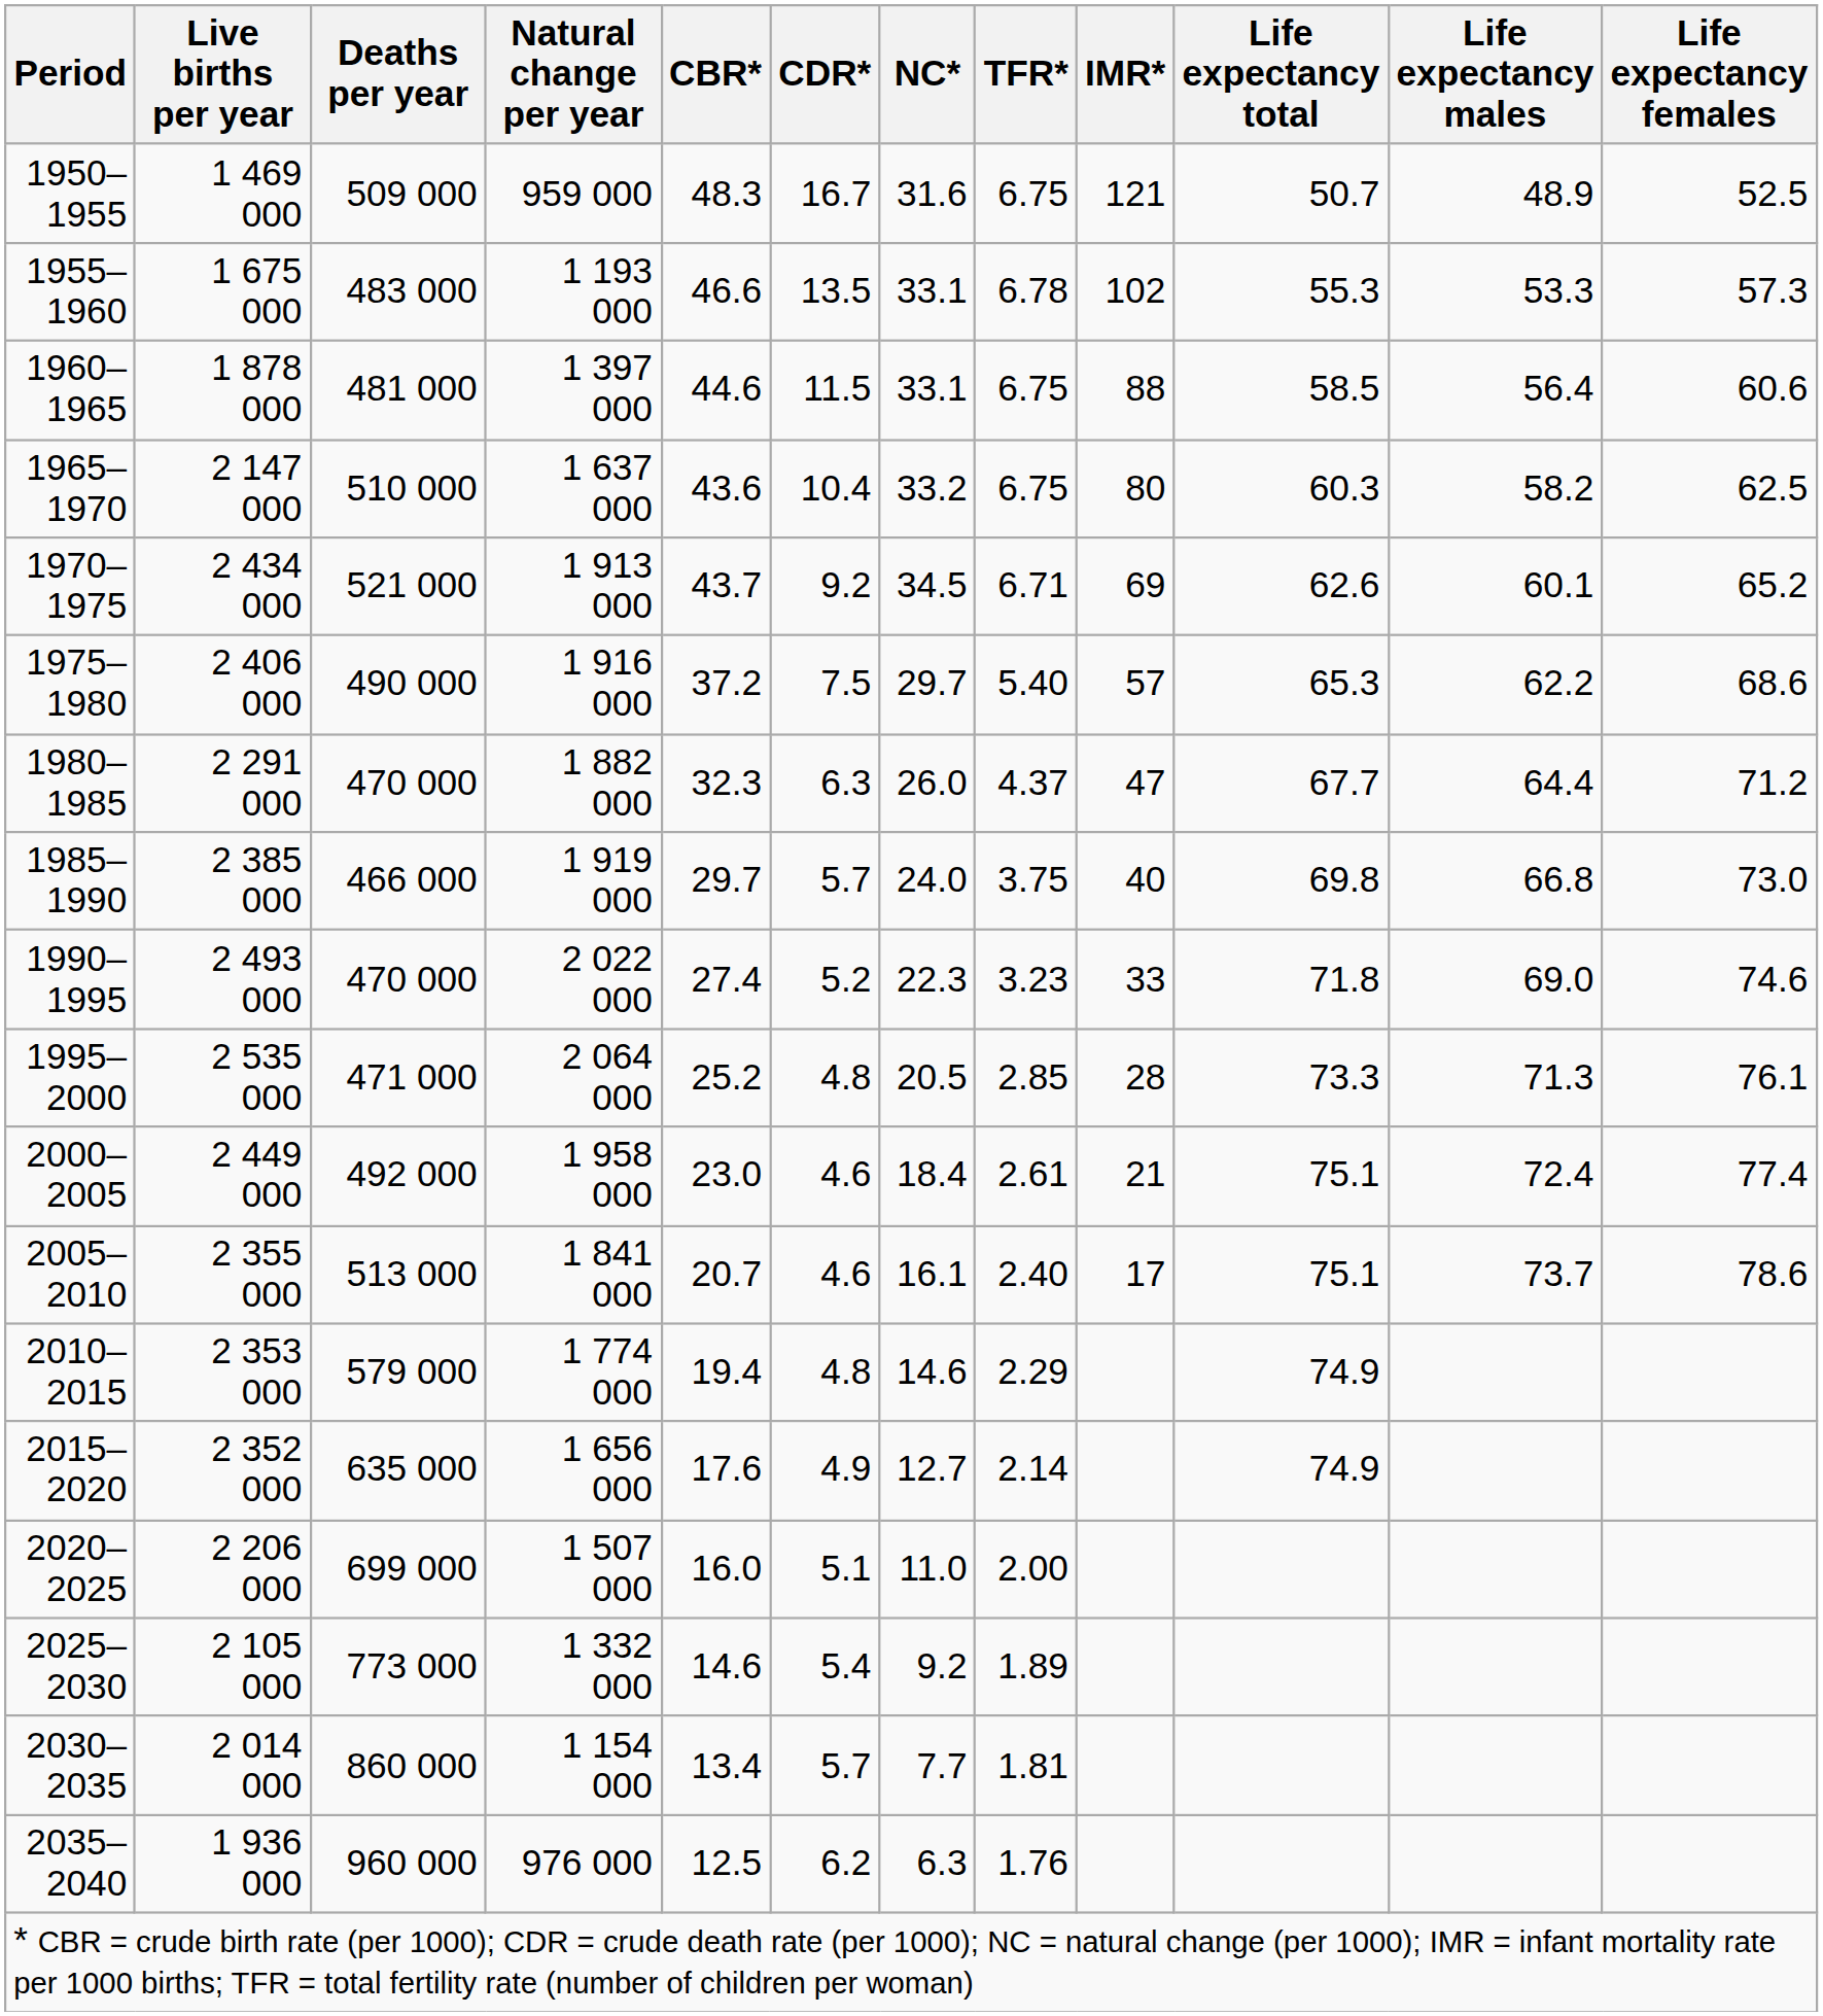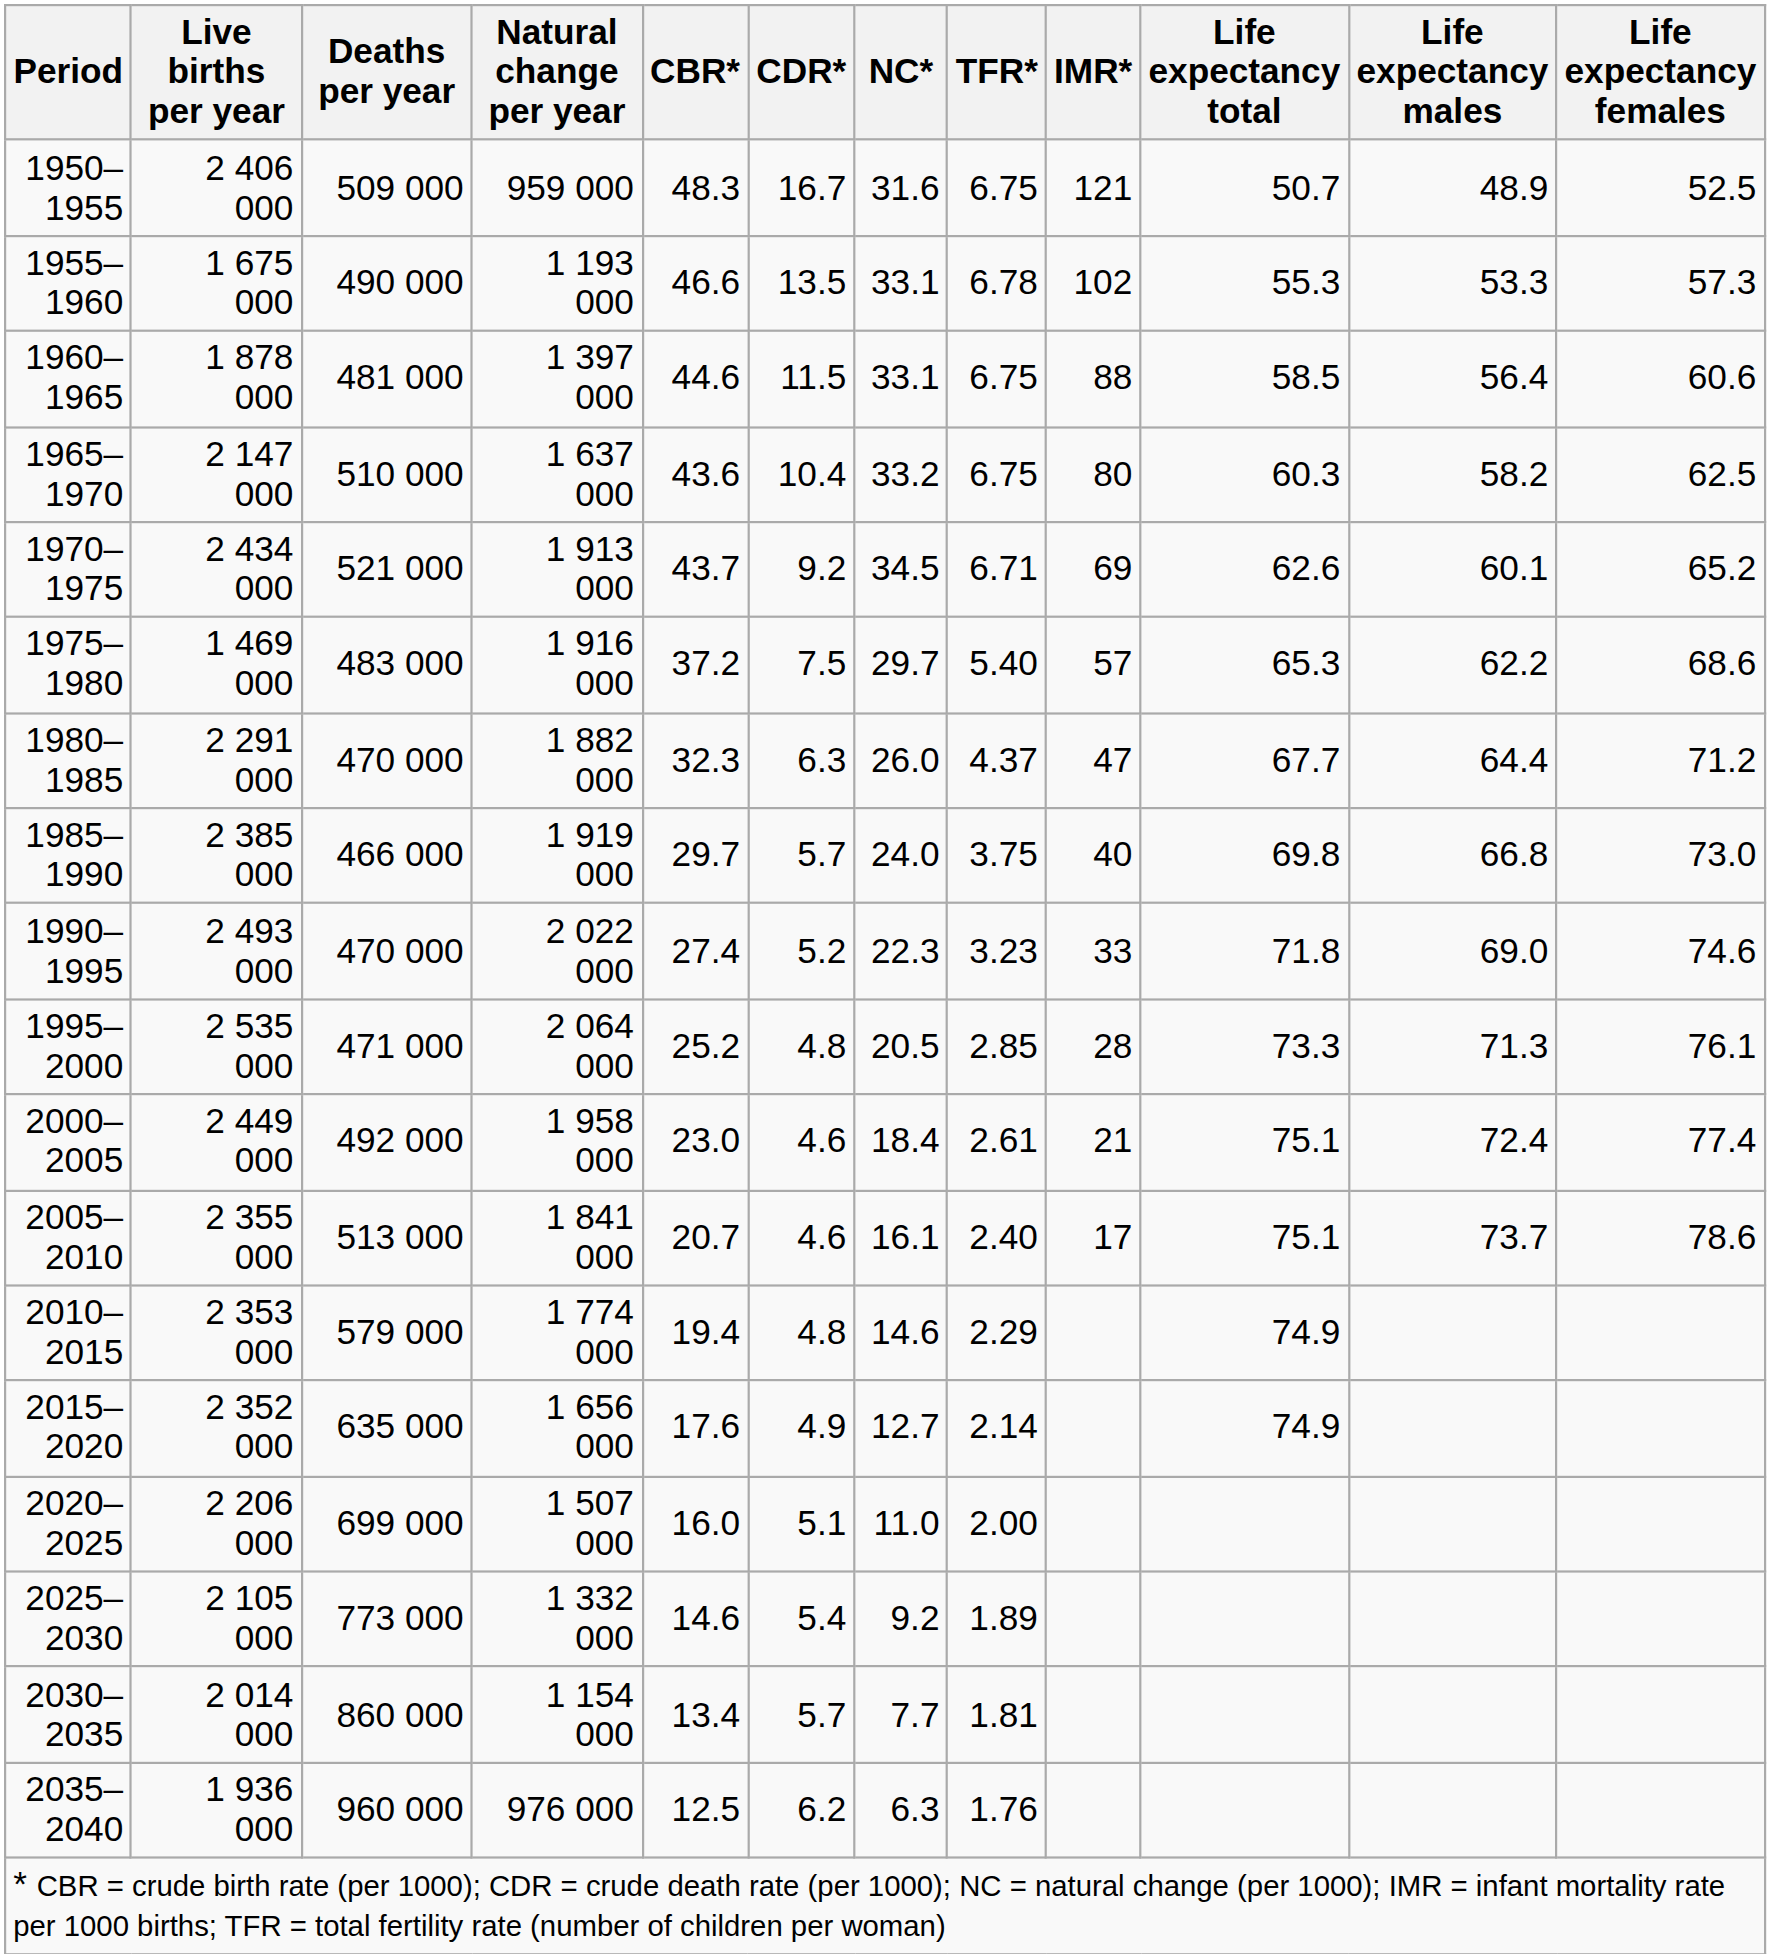 <table class="wikitable" style="text-align: right;">
 <tr>
 <th width="50pt">Period</th>
 <th width="70pt">Live births<br>per year</th>
 <th width="70pt">Deaths<br>per year</th>
 <th width="70pt">Natural change<br>per year</th>
 <th width="35pt">CBR*</th>
 <th width="35pt">CDR*</th>
 <th width="35pt">NC*</th>
 <th width="35pt">TFR*</th>
 <th width="35pt">IMR*</th>
 <th width="50pt">Life expectancy <br>total</th>
 <th width="50pt">Life expectancy <br>males</th>
 <th width="50pt">Life expectancy <br>females</th>
 </tr>
 <tr>
 <td>1950–1955</td>
-<td>1 469 000</td>
+<td>2 406 000</td>
 <td>509 000</td>
 <td>959 000</td>
 <td>48.3</td>
 <td>16.7</td>
 <td>31.6</td>
 <td>6.75</td>
 <td>121</td>
 <td>50.7</td>
 <td>48.9</td>
 <td>52.5</td>
 </tr>
 <tr>
 <td>1955–1960</td>
 <td>1 675 000</td>
-<td>483 000</td>
+<td>490 000</td>
 <td>1 193 000</td>
 <td>46.6</td>
 <td>13.5</td>
 <td>33.1</td>
 <td>6.78</td>
 <td>102</td>
 <td>55.3</td>
 <td>53.3</td>
 <td>57.3</td>
 </tr>
 <tr>
 <td>1960–1965</td>
 <td>1 878 000</td>
 <td>481 000</td>
 <td>1 397 000</td>
 <td>44.6</td>
 <td>11.5</td>
 <td>33.1</td>
 <td>6.75</td>
 <td>88</td>
 <td>58.5</td>
 <td>56.4</td>
 <td>60.6</td>
 </tr>
 <tr>
 <td>1965–1970</td>
 <td>2 147 000</td>
 <td>510 000</td>
 <td>1 637 000</td>
 <td>43.6</td>
 <td>10.4</td>
 <td>33.2</td>
 <td>6.75</td>
 <td>80</td>
 <td>60.3</td>
 <td>58.2</td>
 <td>62.5</td>
 </tr>
 <tr>
 <td>1970–1975</td>
 <td>2 434 000</td>
 <td>521 000</td>
 <td>1 913 000</td>
 <td>43.7</td>
 <td>9.2</td>
 <td>34.5</td>
 <td>6.71</td>
 <td>69</td>
 <td>62.6</td>
 <td>60.1</td>
 <td>65.2</td>
 </tr>
 <tr>
 <td>1975–1980</td>
-<td>2 406 000</td>
-<td>490 000</td>
+<td>1 469 000</td>
+<td>483 000</td>
 <td>1 916 000</td>
 <td>37.2</td>
 <td>7.5</td>
 <td>29.7</td>
 <td>5.40</td>
 <td>57</td>
 <td>65.3</td>
 <td>62.2</td>
 <td>68.6</td>
 </tr>
 <tr>
 <td>1980–1985</td>
 <td>2 291 000</td>
 <td>470 000</td>
 <td>1 882 000</td>
 <td>32.3</td>
 <td>6.3</td>
 <td>26.0</td>
 <td>4.37</td>
 <td>47</td>
 <td>67.7</td>
 <td>64.4</td>
 <td>71.2</td>
 </tr>
 <tr>
 <td>1985–1990</td>
 <td>2 385 000</td>
 <td>466 000</td>
 <td>1 919 000</td>
 <td>29.7</td>
 <td>5.7</td>
 <td>24.0</td>
 <td>3.75</td>
 <td>40</td>
 <td>69.8</td>
 <td>66.8</td>
 <td>73.0</td>
 </tr>
 <tr>
 <td>1990–1995</td>
 <td>2 493 000</td>
 <td>470 000</td>
 <td>2 022 000</td>
 <td>27.4</td>
 <td>5.2</td>
 <td>22.3</td>
 <td>3.23</td>
 <td>33</td>
 <td>71.8</td>
 <td>69.0</td>
 <td>74.6</td>
 </tr>
 <tr>
 <td>1995–2000</td>
 <td>2 535 000</td>
 <td>471 000</td>
 <td>2 064 000</td>
 <td>25.2</td>
 <td>4.8</td>
 <td>20.5</td>
 <td>2.85</td>
 <td>28</td>
 <td>73.3</td>
 <td>71.3</td>
 <td>76.1</td>
 </tr>
 <tr>
 <td>2000–2005</td>
 <td>2 449 000</td>
 <td>492 000</td>
 <td>1 958 000</td>
 <td>23.0</td>
 <td>4.6</td>
 <td>18.4</td>
 <td>2.61</td>
 <td>21</td>
 <td>75.1</td>
 <td>72.4</td>
 <td>77.4</td>
 </tr>
 <tr>
 <td>2005–2010</td>
 <td>2 355 000</td>
 <td>513 000</td>
 <td>1 841 000</td>
 <td>20.7</td>
 <td>4.6</td>
 <td>16.1</td>
 <td>2.40</td>
 <td>17</td>
 <td>75.1</td>
 <td>73.7</td>
 <td>78.6</td>
 </tr>
 <tr>
 <td>2010–2015</td>
 <td>2 353 000</td>
 <td>579 000</td>
 <td>1 774 000</td>
 <td>19.4</td>
 <td>4.8</td>
 <td>14.6</td>
 <td>2.29</td>
 <td></td>
 <td>74.9</td>
 <td></td>
 <td></td>
 </tr>
 <tr>
 <td>2015–2020</td>
 <td>2 352 000</td>
 <td>635 000</td>
 <td>1 656 000</td>
 <td>17.6</td>
 <td>4.9</td>
 <td>12.7</td>
 <td>2.14</td>
 <td></td>
 <td>74.9</td>
 <td></td>
 <td></td>
 </tr>
 <tr>
 <td>2020–2025</td>
 <td>2 206 000</td>
 <td>699 000</td>
 <td>1 507 000</td>
 <td>16.0</td>
 <td>5.1</td>
 <td>11.0</td>
 <td>2.00</td>
 <td></td>
 <td></td>
 <td></td>
 <td></td>
 </tr>
 <tr>
 <td>2025–2030</td>
 <td>2 105 000</td>
 <td>773 000</td>
 <td>1 332 000</td>
 <td>14.6</td>
 <td>5.4</td>
 <td>9.2</td>
 <td>1.89</td>
 <td></td>
 <td></td>
 <td></td>
 <td></td>
 </tr>
 <tr>
 <td>2030–2035</td>
 <td>2 014 000</td>
 <td>860 000</td>
 <td>1 154 000</td>
 <td>13.4</td>
 <td>5.7</td>
 <td>7.7</td>
 <td>1.81</td>
 <td></td>
 <td></td>
 <td></td>
 <td></td>
 </tr>
 <tr>
 <td>2035–2040</td>
 <td>1 936 000</td>
 <td>960 000</td>
 <td>976 000</td>
 <td>12.5</td>
 <td>6.2</td>
 <td>6.3</td>
 <td>1.76</td>
 <td></td>
 <td></td>
 <td></td>
 <td></td>
 </tr>
 <tr>
 <td align="left" colspan="12">* <small>CBR = crude birth rate (per 1000); CDR = crude death rate (per 1000); NC = natural change (per 1000); IMR = infant mortality rate per 1000 births; TFR = total fertility rate (number of children per woman)</small></td>
 </tr>
 </table>
